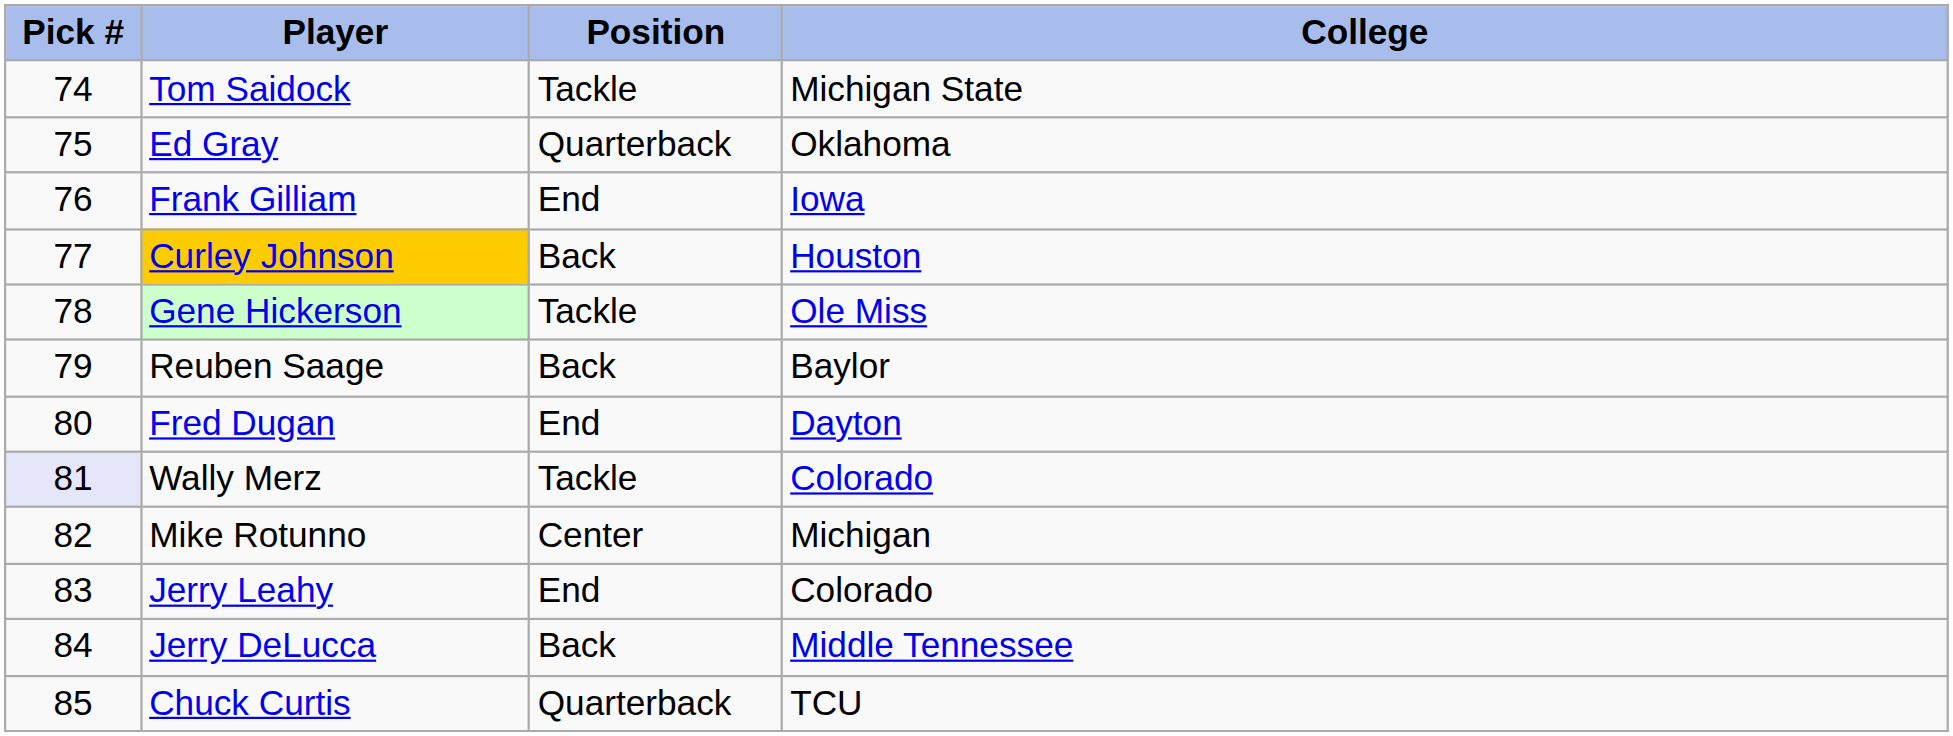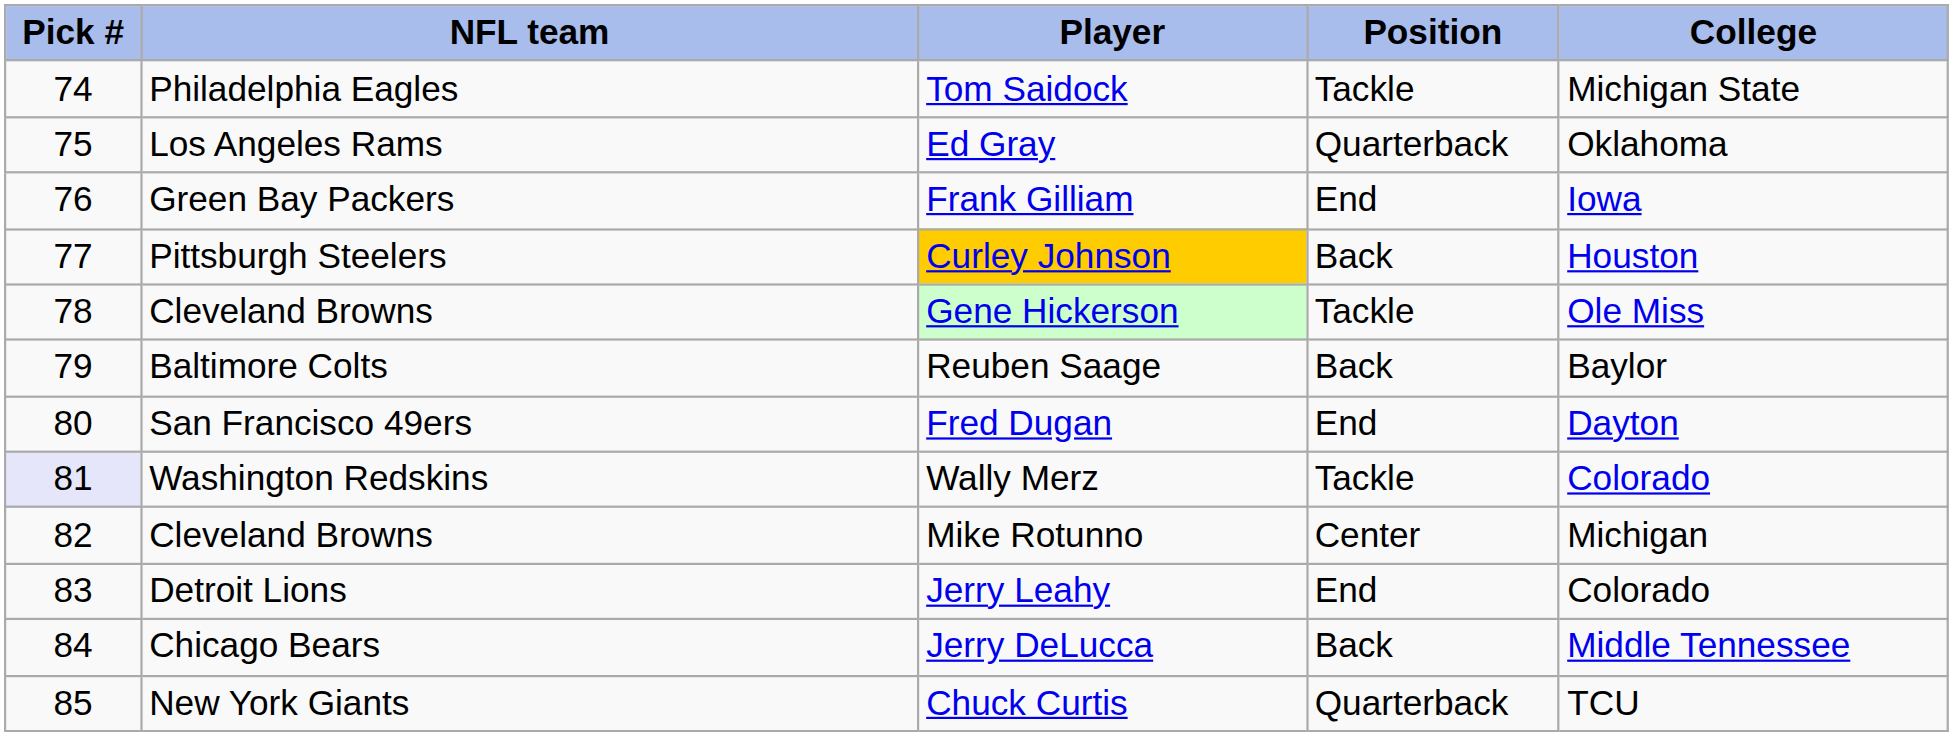 <table class="wikitable sortable sortable" style="width: 100%">
 <tr>
 <th style="background:#A8BDEC;" width=7%>Pick #</th>
+<th width=40% style="background:#A8BDEC;">NFL team</th>
 <th width=20% style="background:#A8BDEC;">Player</th>
 <th width=13% style="background:#A8BDEC;">Position</th>
 <th style="background:#A8BDEC;">College</th>
 </tr>
 <tr>
 <td align=center>74</td>
+<td>Philadelphia Eagles</td>
 <td><a href='#'>Tom Saidock</a></td>
 <td>Tackle</td>
 <td>Michigan State</td>
 </tr>
 <tr>
 <td align=center>75</td>
+<td>Los Angeles Rams</td>
 <td><a href='#'>Ed Gray</a></td>
 <td>Quarterback</td>
 <td>Oklahoma</td>
 </tr>
 <tr>
 <td align=center>76</td>
+<td>Green Bay Packers</td>
 <td><a href='#'>Frank Gilliam</a></td>
 <td>End</td>
 <td><a href='#'>Iowa</a></td>
 </tr>
 <tr>
 <td align=center>77</td>
+<td>Pittsburgh Steelers</td>
 <td bgcolor="#FFCC00"><a href='#'>Curley Johnson</a></td>
 <td>Back</td>
 <td><a href='#'>Houston</a></td>
 </tr>
 <tr>
 <td align=center>78</td>
+<td>Cleveland Browns</td>
 <td bgcolor="#CCFFCC"><a href='#'>Gene Hickerson</a></td>
 <td>Tackle</td>
 <td><a href='#'>Ole Miss</a></td>
 </tr>
 <tr>
 <td align=center>79</td>
+<td>Baltimore Colts</td>
 <td>Reuben Saage</td>
 <td>Back</td>
 <td>Baylor</td>
 </tr>
 <tr>
 <td align=center>80</td>
+<td>San Francisco 49ers</td>
 <td><a href='#'>Fred Dugan</a></td>
 <td>End</td>
 <td><a href='#'>Dayton</a></td>
 </tr>
 <tr>
 <td align=center style="background: lavender;">81</td>
+<td>Washington Redskins</td>
 <td>Wally Merz</td>
 <td>Tackle</td>
 <td><a href='#'>Colorado</a></td>
 </tr>
 <tr>
 <td align=center>82</td>
+<td>Cleveland Browns</td>
 <td>Mike Rotunno</td>
 <td>Center</td>
 <td>Michigan</td>
 </tr>
 <tr>
 <td align=center>83</td>
+<td>Detroit Lions</td>
 <td><a href='#'>Jerry Leahy</a></td>
 <td>End</td>
 <td>Colorado</td>
 </tr>
 <tr>
 <td align=center>84</td>
+<td>Chicago Bears</td>
 <td><a href='#'>Jerry DeLucca</a></td>
 <td>Back</td>
 <td><a href='#'>Middle Tennessee</a></td>
 </tr>
 <tr>
 <td align=center>85</td>
+<td>New York Giants</td>
 <td><a href='#'>Chuck Curtis</a></td>
 <td>Quarterback</td>
 <td>TCU</td>
 </tr>
 </table>
